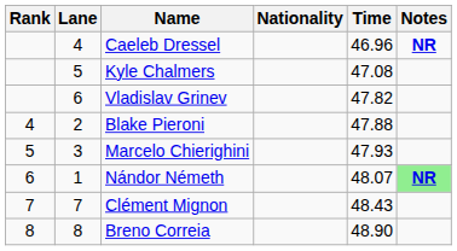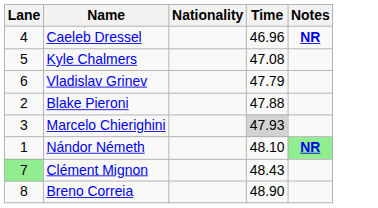 <table class="wikitable sortable" style="text-align:center">
 <tr>
-<th>Rank</th>
 <th>Lane</th>
 <th>Name</th>
 <th>Nationality</th>
 <th>Time</th>
 <th>Notes</th>
 </tr>
 <tr>
-<td></td>
 <td>4</td>
 <td align=left><a href='#'>Caeleb Dressel</a></td>
 <td align=left></td>
 <td>46.96</td>
 <td><strong><a href='#'>NR</a></strong></td>
 </tr>
 <tr>
-<td></td>
 <td>5</td>
 <td align=left><a href='#'>Kyle Chalmers</a></td>
 <td align=left></td>
 <td>47.08</td>
 <td></td>
 </tr>
 <tr>
-<td></td>
 <td>6</td>
 <td align=left><a href='#'>Vladislav Grinev</a></td>
 <td align=left></td>
-<td>47.82</td>
+<td>47.79</td>
 <td></td>
 </tr>
 <tr>
-<td>4</td>
 <td>2</td>
 <td align=left><a href='#'>Blake Pieroni</a></td>
 <td align=left></td>
 <td>47.88</td>
 <td></td>
 </tr>
 <tr>
-<td>5</td>
 <td>3</td>
 <td align=left><a href='#'>Marcelo Chierighini</a></td>
 <td align=left></td>
-<td>47.93</td>
+<td style="background: lightgrey;">47.93</td>
 <td></td>
 </tr>
 <tr>
-<td>6</td>
 <td>1</td>
 <td align=left><a href='#'>Nándor Németh</a></td>
 <td align=left></td>
-<td>48.07</td>
+<td>48.10</td>
 <td style="background: lightgreen;"><strong><a href='#'>NR</a></strong></td>
 </tr>
 <tr>
-<td>7</td>
-<td>7</td>
+<td style="background: lightgreen;">7</td>
 <td align=left><a href='#'>Clément Mignon</a></td>
 <td align=left></td>
 <td>48.43</td>
 <td></td>
 </tr>
 <tr>
 <td>8</td>
-<td>8</td>
 <td align=left><a href='#'>Breno Correia</a></td>
 <td align=left></td>
 <td>48.90</td>
 <td></td>
 </tr>
 </table>
